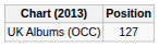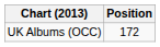 <table class="wikitable">
 <tr>
 <th>Chart (2013)</th>
 <th>Position</th>
 </tr>
 <tr>
 <td>UK Albums (OCC)</td>
-<td style="text-align:center">127</td>
+<td style="text-align:center">172</td>
 </tr>
 </table>
